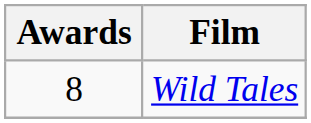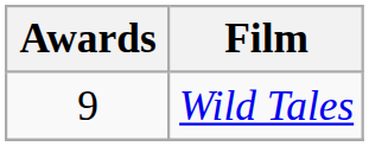 <table class="wikitable" style="text-align:center;">
 <tr>
 <th width="55">Awards</th>
 <th align="center">Film</th>
 </tr>
 <tr>
-<td style="text-align:center">8</td>
+<td style="text-align:center">9</td>
 <td><em><a href='#'>Wild Tales</a></em></td>
 </tr>
 <tr>
 </tr>
 </table>
